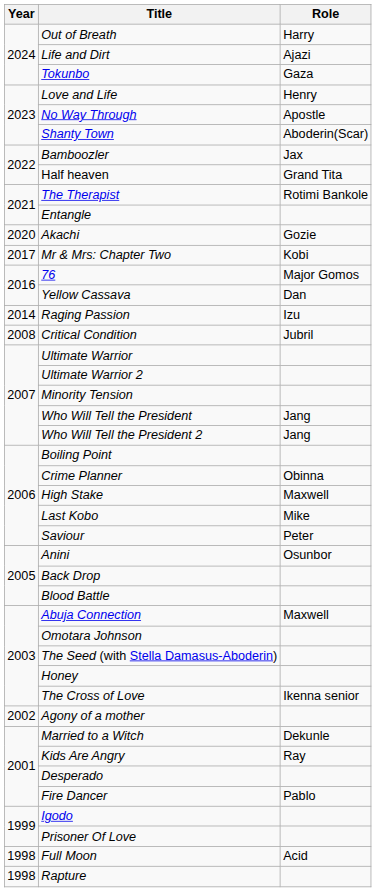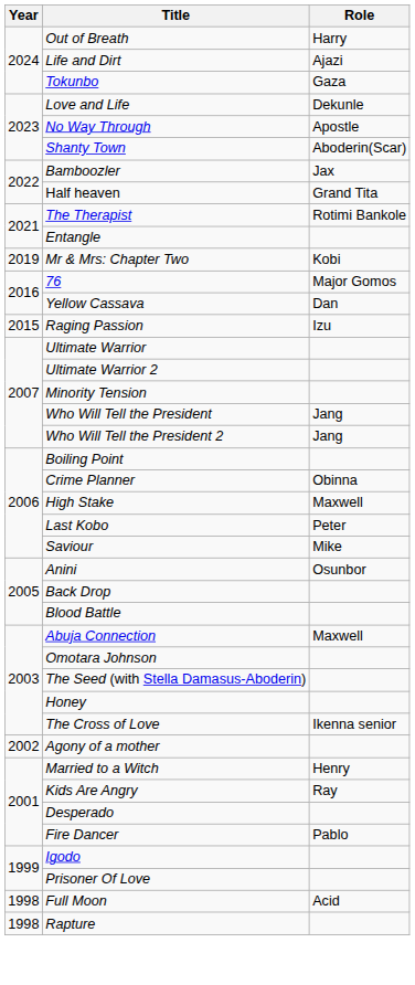 <table class="wikitable">
 <tr>
 <th>Year</th>
 <th>Title</th>
 <th>Role</th>
 </tr>
 <tr>
 <td rowspan="3">2024</td>
 <td><em>Out of Breath</em></td>
 <td>Harry</td>
 </tr>
 <tr>
 <td><em>Life and Dirt</em></td>
 <td>Ajazi</td>
 </tr>
 <tr>
 <td><em><a href='#'>Tokunbo</a></em></td>
 <td>Gaza</td>
 </tr>
 <tr>
 <td rowspan="3">2023</td>
 <td><em>Love and Life</em></td>
-<td>Henry</td>
+<td>Dekunle</td>
 </tr>
 <tr>
 <td><em><a href='#'>No Way Through</a></em></td>
 <td>Apostle</td>
 </tr>
 <tr>
 <td><em><a href='#'>Shanty Town</a></em></td>
 <td>Aboderin(Scar)</td>
 </tr>
 <tr>
 <td rowspan="2">2022</td>
 <td><em>Bamboozler</em></td>
 <td>Jax</td>
 </tr>
 <tr>
 <td>Half heaven</td>
 <td>Grand Tita</td>
 </tr>
 <tr>
 <td rowspan="2">2021</td>
 <td><em><a href='#'>The Therapist</a></em></td>
 <td>Rotimi Bankole</td>
 </tr>
 <tr>
 <td><em>Entangle</em></td>
 <td></td>
 </tr>
 <tr>
-<td>2020</td>
-<td><em>Akachi</em></td>
-<td>Gozie</td>
-</tr>
-<tr>
-<td>2017</td>
+<td>2019</td>
 <td><em>Mr & Mrs: Chapter Two</em></td>
 <td>Kobi</td>
 </tr>
 <tr>
 <td rowspan="2">2016</td>
 <td><a href='#'><em>76</em></a></td>
 <td>Major Gomos</td>
 </tr>
 <tr>
 <td><em>Yellow Cassava</em></td>
 <td>Dan</td>
 </tr>
 <tr>
-<td>2014</td>
+<td>2015</td>
 <td><em>Raging Passion</em></td>
 <td>Izu</td>
-</tr>
-<tr>
-<td>2008</td>
-<td><em>Critical Condition</em></td>
-<td>Jubril</td>
 </tr>
 <tr>
 <td rowspan="5">2007</td>
 <td><em>Ultimate Warrior</em></td>
 <td></td>
 </tr>
 <tr>
 <td><em>Ultimate Warrior 2</em></td>
 <td></td>
 </tr>
 <tr>
 <td><em>Minority Tension</em></td>
 <td></td>
 </tr>
 <tr>
 <td><em>Who Will Tell the President</em></td>
 <td>Jang</td>
 </tr>
 <tr>
 <td><em>Who Will Tell the President 2</em></td>
 <td>Jang</td>
 </tr>
 <tr>
 <td rowspan="5">2006</td>
 <td><em>Boiling Point</em></td>
 <td></td>
 </tr>
 <tr>
 <td><em>Crime Planner</em></td>
 <td>Obinna</td>
 </tr>
 <tr>
 <td><em>High Stake</em></td>
 <td>Maxwell</td>
 </tr>
 <tr>
 <td><em>Last Kobo</em></td>
-<td>Mike</td>
+<td>Peter</td>
 </tr>
 <tr>
 <td><em>Saviour</em></td>
-<td>Peter</td>
+<td>Mike</td>
 </tr>
 <tr>
 <td rowspan="3">2005</td>
 <td><em>Anini</em></td>
 <td>Osunbor</td>
 </tr>
 <tr>
 <td><em>Back Drop</em></td>
 <td></td>
 </tr>
 <tr>
 <td><em>Blood Battle</em></td>
 <td></td>
 </tr>
 <tr>
 <td rowspan="5">2003</td>
 <td><em><a href='#'>Abuja Connection</a></em></td>
 <td>Maxwell</td>
 </tr>
 <tr>
 <td><em>Omotara Johnson</em></td>
 <td></td>
 </tr>
 <tr>
 <td><em>The Seed</em> (with <a href='#'>Stella Damasus-Aboderin</a>)</td>
 <td></td>
 </tr>
 <tr>
 <td><em>Honey</em></td>
 <td></td>
 </tr>
 <tr>
 <td><em>The Cross of Love</em></td>
 <td>Ikenna senior</td>
 </tr>
 <tr>
 <td>2002</td>
 <td><em>Agony of a mother</em></td>
 <td></td>
 </tr>
 <tr>
 <td rowspan="4">2001</td>
 <td><em>Married to a Witch</em></td>
-<td>Dekunle</td>
+<td>Henry</td>
 </tr>
 <tr>
 <td><em>Kids Are Angry</em></td>
 <td>Ray</td>
 </tr>
 <tr>
 <td><em>Desperado</em></td>
 <td></td>
 </tr>
 <tr>
 <td><em>Fire Dancer</em></td>
 <td>Pablo</td>
 </tr>
 <tr>
 <td rowspan="2">1999</td>
 <td><em><a href='#'>Igodo</a></em></td>
 <td></td>
 </tr>
 <tr>
 <td><em>Prisoner Of Love</em></td>
 <td></td>
 </tr>
 <tr>
 <td>1998</td>
 <td><em>Full Moon</em></td>
 <td>Acid</td>
 </tr>
 <tr>
 <td>1998</td>
 <td><em>Rapture</em></td>
 <td></td>
 </tr>
 </table>
